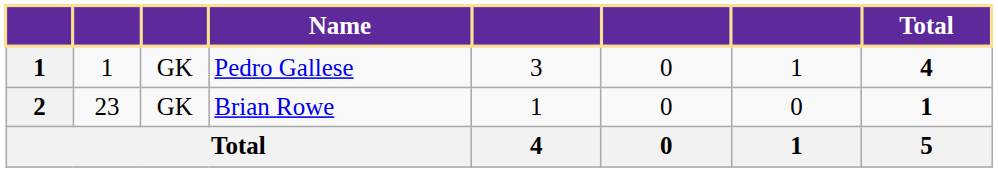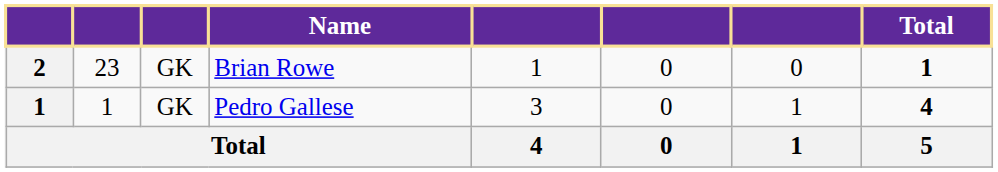 <table class="wikitable" style="text-align:center;">
 <tr>
 <th style="background:#5E299A; color:white; border:2px solid #F8E196; width:35px;" scope="col"></th>
 <th style="background:#5E299A; color:white; border:2px solid #F8E196; width:35px;" scope="col"></th>
 <th style="background:#5E299A; color:white; border:2px solid #F8E196; width:35px;" scope="col"></th>
 <th style="background:#5E299A; color:white; border:2px solid #F8E196; width:160px;" scope="col">Name</th>
 <th style="background:#5E299A; color:white; border:2px solid #F8E196; width:75px;" scope="col"></th>
 <th style="background:#5E299A; color:white; border:2px solid #F8E196; width:75px;" scope="col"></th>
 <th style="background:#5E299A; color:white; border:2px solid #F8E196; width:75px;" scope="col"></th>
 <th style="background:#5E299A; color:white; border:2px solid #F8E196; width:75px;" scope="col">Total</th>
 </tr>
 <tr>
+<th>2</th>
+<td>23</td>
+<td>GK</td>
+<td align="left"> <a href='#'>Brian Rowe</a></td>
+<td>1</td>
+<td>0</td>
+<td>0</td>
+<td><strong>1</strong></td>
+</tr>
+<tr>
 <th>1</th>
 <td>1</td>
 <td>GK</td>
 <td align="left"> <a href='#'>Pedro Gallese</a></td>
 <td>3</td>
 <td>0</td>
 <td>1</td>
 <td><strong>4</strong></td>
 </tr>
 <tr>
-<th>2</th>
-<td>23</td>
-<td>GK</td>
-<td align="left"> <a href='#'>Brian Rowe</a></td>
-<td>1</td>
-<td>0</td>
-<td>0</td>
-<td><strong>1</strong></td>
-</tr>
-<tr>
 <th colspan="4">Total</th>
 <th>4</th>
 <th>0</th>
 <th>1</th>
 <th>5</th>
 </tr>
 </table>
